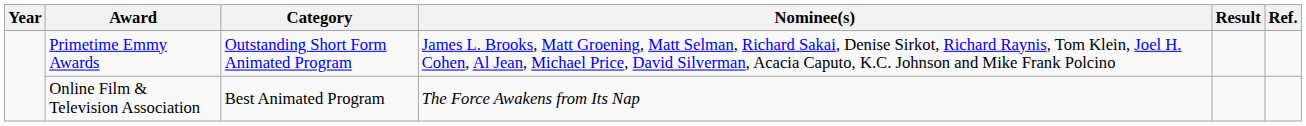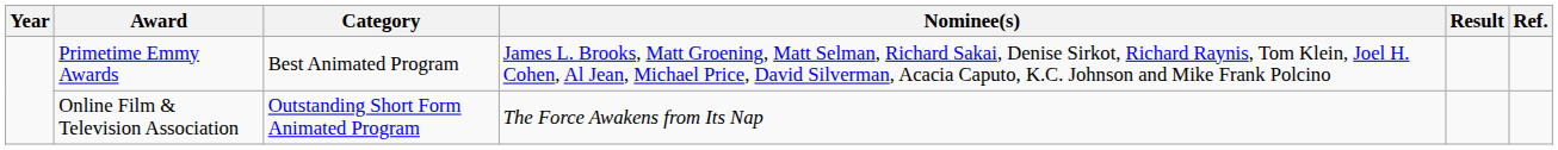 <table class="wikitable">
 <tr>
 <th>Year</th>
 <th>Award</th>
 <th>Category</th>
 <th>Nominee(s)</th>
 <th>Result</th>
 <th>Ref.</th>
 </tr>
 <tr>
 <td rowspan="2"></td>
 <td><a href='#'>Primetime Emmy Awards</a></td>
-<td><a href='#'>Outstanding Short Form Animated Program</a></td>
+<td>Best Animated Program</td>
 <td><a href='#'>James L. Brooks</a>, <a href='#'>Matt Groening</a>, <a href='#'>Matt Selman</a>, <a href='#'>Richard Sakai</a>, Denise Sirkot, <a href='#'>Richard Raynis</a>, Tom Klein, <a href='#'>Joel H. Cohen</a>, <a href='#'>Al Jean</a>, <a href='#'>Michael Price</a>, <a href='#'>David Silverman</a>, Acacia Caputo, K.C. Johnson and Mike Frank Polcino</td>
 <td></td>
 <td align="center"></td>
 </tr>
 <tr>
 <td>Online Film & Television Association</td>
-<td>Best Animated Program</td>
+<td><a href='#'>Outstanding Short Form Animated Program</a></td>
 <td><em>The Force Awakens from Its Nap</em></td>
 <td></td>
 <td style="text-align:center;"></td>
 </tr>
 </table>
